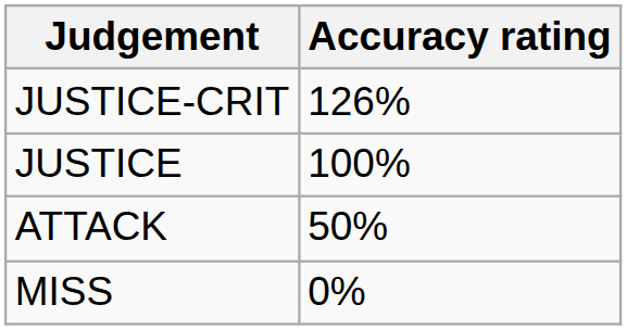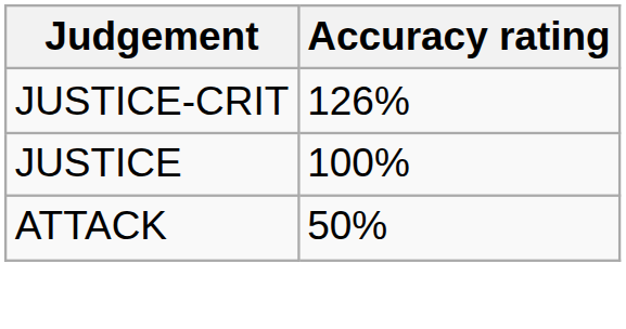 <table class="wikitable">
 <tr>
 <th>Judgement</th>
 <th>Accuracy rating</th>
 </tr>
 <tr>
 <td>JUSTICE-CRIT</td>
 <td>126%</td>
 </tr>
 <tr>
 <td>JUSTICE</td>
 <td>100%</td>
 </tr>
 <tr>
 <td>ATTACK</td>
 <td>50%</td>
 </tr>
-<tr>
-<td>MISS</td>
-<td>0%</td>
-</tr>
 </table>
